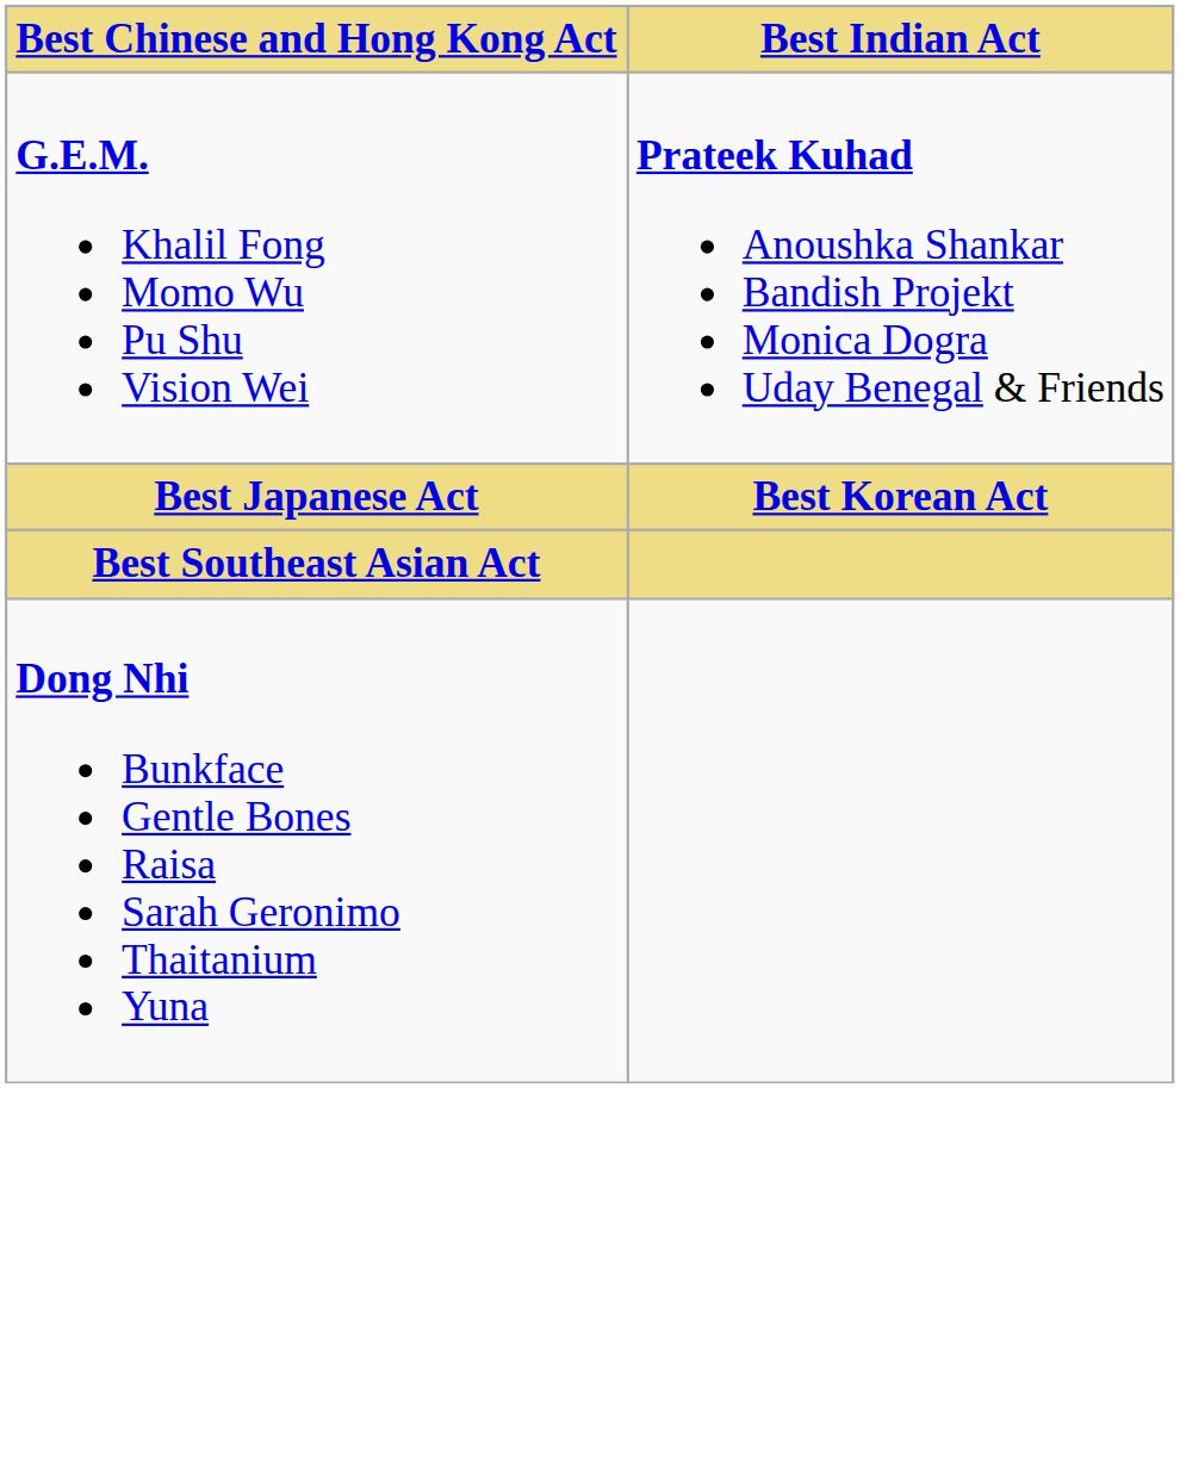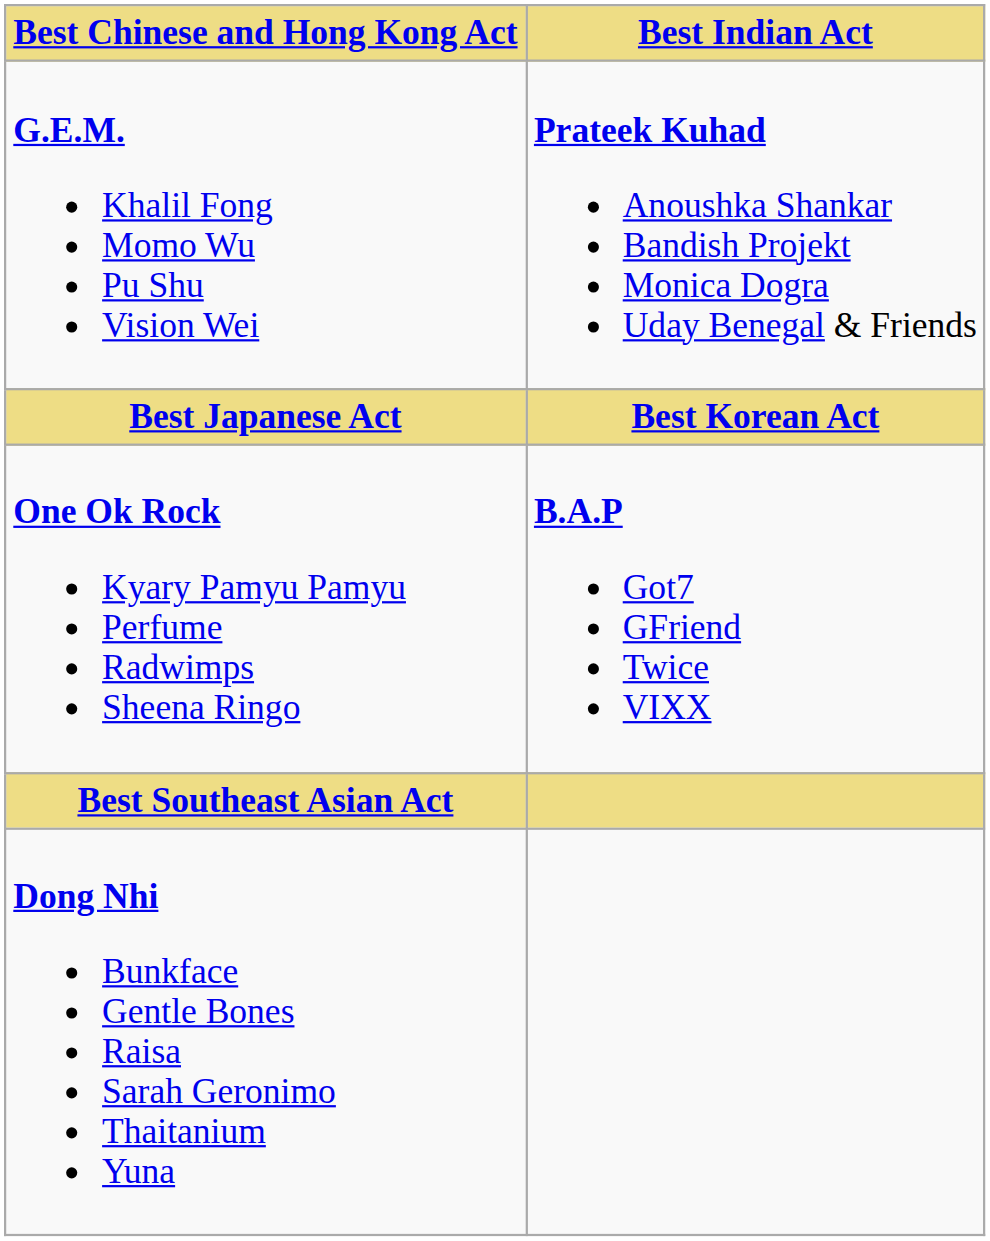 <table class=wikitable style="width=100%">
 <tr>
 <th style="background:#EEDD85; width=50%"><a href='#'>Best Chinese and Hong Kong Act</a></th>
 <th style="background:#EEDD85; width=50%"><a href='#'>Best Indian Act</a></th>
 </tr>
 <tr>
 <td valign="top"><br><strong><a href='#'>G.E.M.</a></strong><ul><li><a href='#'>Khalil Fong</a></li><li><a href='#'>Momo Wu</a></li><li><a href='#'>Pu Shu</a></li><li><a href='#'>Vision Wei</a></li></ul></td>
 <td valign="top"><br><strong><a href='#'>Prateek Kuhad</a></strong><ul><li><a href='#'>Anoushka Shankar</a></li><li><a href='#'>Bandish Projekt</a></li><li><a href='#'>Monica Dogra</a></li><li><a href='#'>Uday Benegal</a> & Friends</li></ul></td>
 </tr>
 <tr>
 <th style="background:#EEDD85; width=50%"><a href='#'>Best Japanese Act</a></th>
 <th style="background:#EEDD85; width=50%"><a href='#'>Best Korean Act</a></th>
 </tr>
 <tr>
+<td valign="top"><br><strong><a href='#'>One Ok Rock</a></strong><ul><li><a href='#'>Kyary Pamyu Pamyu</a></li><li><a href='#'>Perfume</a></li><li><a href='#'>Radwimps</a></li><li><a href='#'>Sheena Ringo</a></li></ul></td>
+<td valign="top"><br><strong><a href='#'>B.A.P</a></strong><ul><li><a href='#'>Got7</a></li><li><a href='#'>GFriend</a></li><li><a href='#'>Twice</a></li><li><a href='#'>VIXX</a></li></ul></td>
+</tr>
+<tr>
 <th style="background:#EEDD85; width=50%"><a href='#'>Best Southeast Asian Act</a></th>
 <th style="background:#EEDD85; width=50%"></th>
 </tr>
 <tr>
 <td valign="top"><br><strong><a href='#'>Dong Nhi</a></strong><ul><li><a href='#'>Bunkface</a></li><li><a href='#'>Gentle Bones</a></li><li><a href='#'>Raisa</a></li><li><a href='#'>Sarah Geronimo</a></li><li><a href='#'>Thaitanium</a></li><li><a href='#'>Yuna</a></li></ul></td>
 <td valign="top"></td>
 </tr>
 </table>
